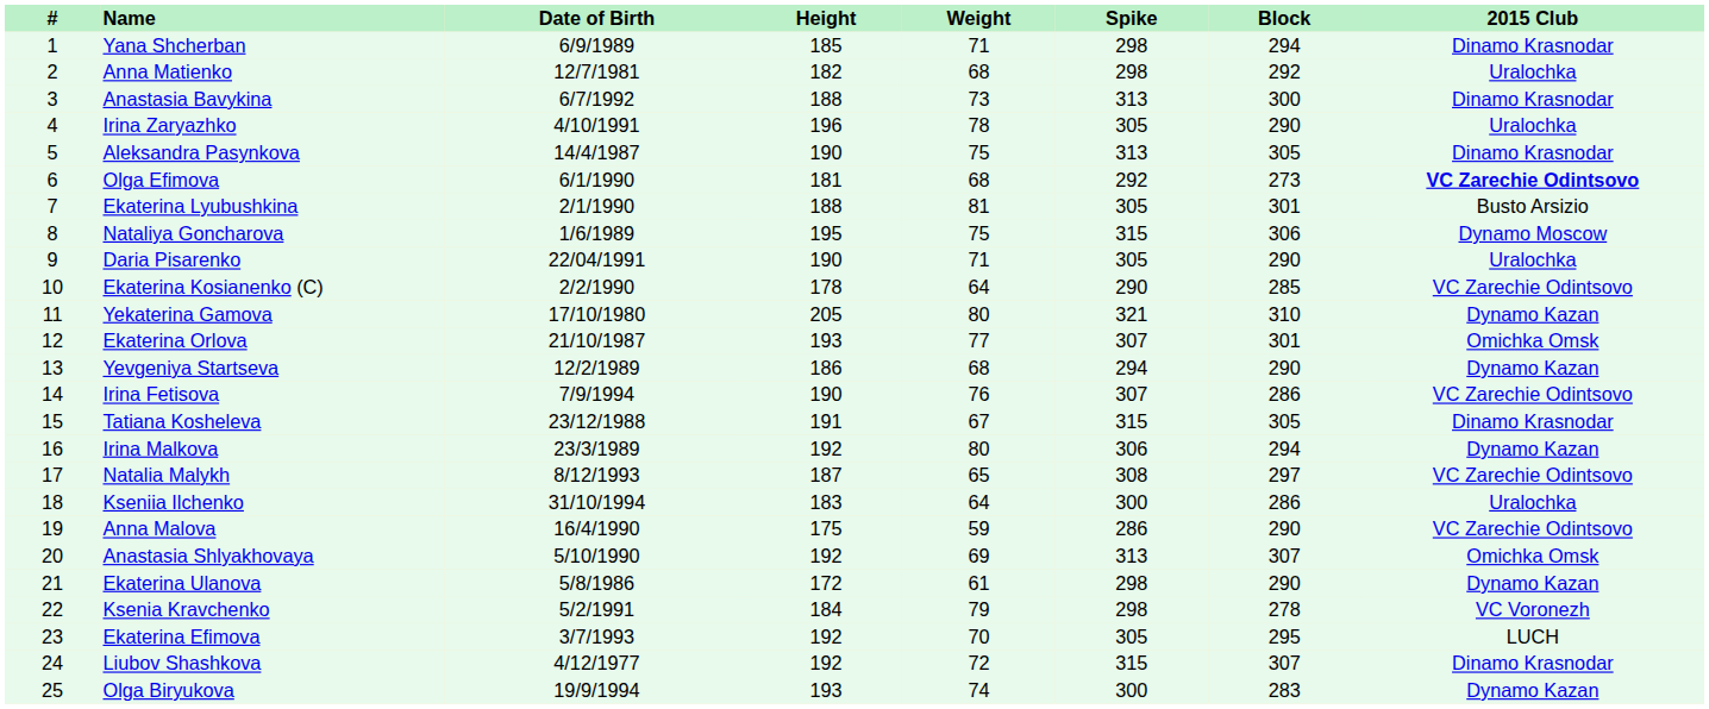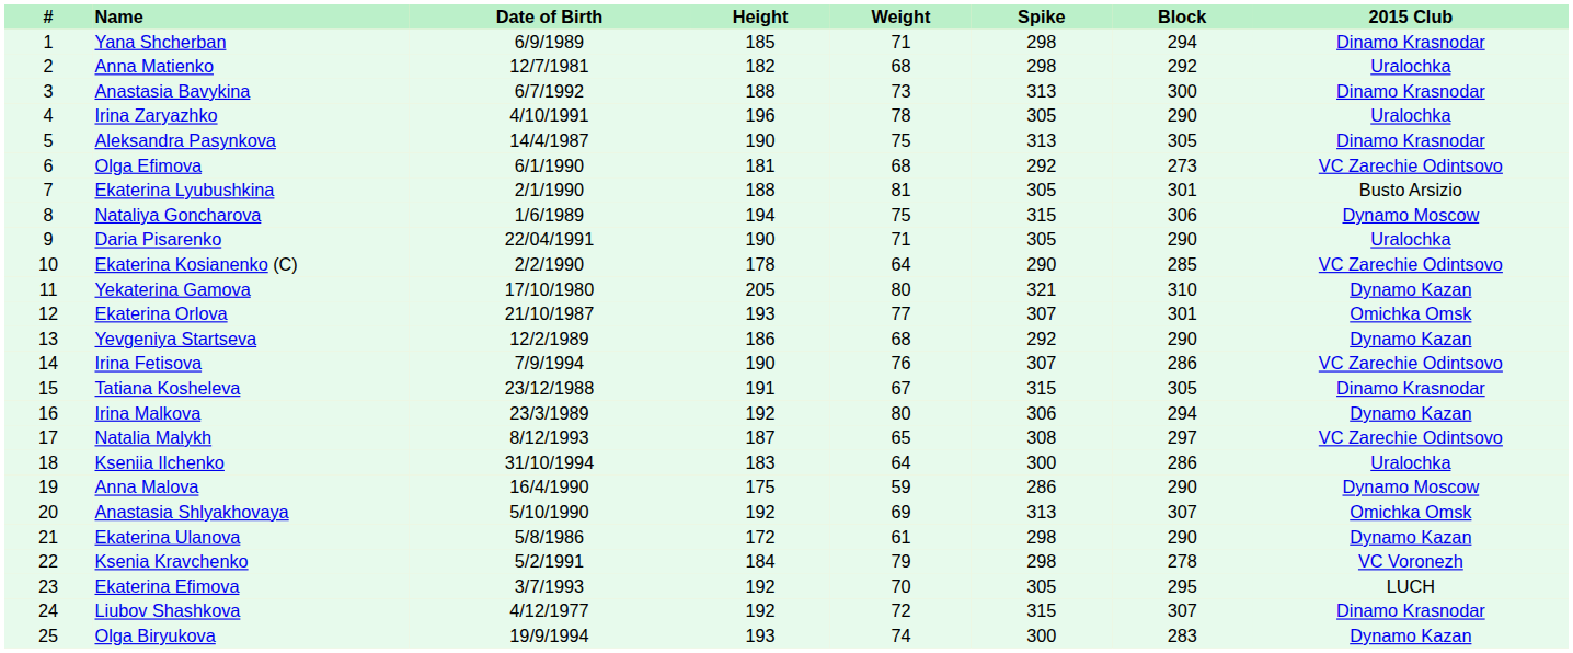 <table border=0 cellpadding=2 cellspacing=0  |- bgcolor=#FFECCE style="text-align:center; font-size:90%;" width=100%>
 <tr bgcolor=#BBF0C9>
 <th width=5%>#</th>
 <th width=18% align=left>Name</th>
 <th width=16%>Date of Birth</th>
 <th width=8%>Height</th>
 <th width=8%>Weight</th>
 <th width=8%>Spike</th>
 <th width=8%>Block</th>
 <th width=18%>2015 Club</th>
 </tr>
 <tr bgcolor=#E7FAEC>
 <td>1</td>
 <td align=left><a href='#'>Yana Shcherban</a></td>
 <td>6/9/1989</td>
 <td>185</td>
 <td>71</td>
 <td>298</td>
 <td>294</td>
 <td><a href='#'>Dinamo Krasnodar</a></td>
 </tr>
 <tr bgcolor=#E7FAEC>
 <td>2</td>
 <td align=left><a href='#'>Anna Matienko</a></td>
 <td>12/7/1981</td>
 <td>182</td>
 <td>68</td>
 <td>298</td>
 <td>292</td>
 <td><a href='#'>Uralochka</a></td>
 </tr>
 <tr bgcolor=#E7FAEC>
 <td>3</td>
 <td align=left><a href='#'>Anastasia Bavykina</a></td>
 <td>6/7/1992</td>
 <td>188</td>
 <td>73</td>
 <td>313</td>
 <td>300</td>
 <td><a href='#'>Dinamo Krasnodar</a></td>
 </tr>
 <tr bgcolor=#E7FAEC>
 <td>4</td>
 <td align=left><a href='#'>Irina Zaryazhko</a></td>
 <td>4/10/1991</td>
 <td>196</td>
 <td>78</td>
 <td>305</td>
 <td>290</td>
 <td><a href='#'>Uralochka</a></td>
 </tr>
 <tr bgcolor=#E7FAEC>
 <td>5</td>
 <td align=left><a href='#'>Aleksandra Pasynkova</a></td>
 <td>14/4/1987</td>
 <td>190</td>
 <td>75</td>
 <td>313</td>
 <td>305</td>
 <td><a href='#'>Dinamo Krasnodar</a></td>
 </tr>
 <tr bgcolor=#E7FAEC>
 <td>6</td>
 <td align=left><a href='#'>Olga Efimova</a></td>
 <td>6/1/1990</td>
 <td>181</td>
 <td>68</td>
 <td>292</td>
 <td>273</td>
-<td><strong><a href='#'>VC Zarechie Odintsovo</a></strong></td>
+<td><a href='#'>VC Zarechie Odintsovo</a></td>
 </tr>
 <tr bgcolor=#E7FAEC>
 <td>7</td>
 <td align=left><a href='#'>Ekaterina Lyubushkina</a></td>
 <td>2/1/1990</td>
 <td>188</td>
 <td>81</td>
 <td>305</td>
 <td>301</td>
 <td>Busto Arsizio</td>
 </tr>
 <tr bgcolor=#E7FAEC>
 <td>8</td>
 <td align=left><a href='#'>Nataliya Goncharova</a></td>
 <td>1/6/1989</td>
-<td>195</td>
+<td>194</td>
 <td>75</td>
 <td>315</td>
 <td>306</td>
 <td><a href='#'>Dynamo Moscow</a></td>
 </tr>
 <tr bgcolor=#E7FAEC>
 <td>9</td>
 <td align=left><a href='#'>Daria Pisarenko</a></td>
 <td>22/04/1991</td>
 <td>190</td>
 <td>71</td>
 <td>305</td>
 <td>290</td>
 <td><a href='#'>Uralochka</a></td>
 </tr>
 <tr bgcolor=#E7FAEC>
 <td>10</td>
 <td align=left><a href='#'>Ekaterina Kosianenko</a> (C)</td>
 <td>2/2/1990</td>
 <td>178</td>
 <td>64</td>
 <td>290</td>
 <td>285</td>
 <td><a href='#'>VC Zarechie Odintsovo</a></td>
 </tr>
 <tr bgcolor=#E7FAEC>
 <td>11</td>
 <td align=left><a href='#'>Yekaterina Gamova</a></td>
 <td>17/10/1980</td>
 <td>205</td>
 <td>80</td>
 <td>321</td>
 <td>310</td>
 <td><a href='#'>Dynamo Kazan</a></td>
 </tr>
 <tr bgcolor=#E7FAEC>
 <td>12</td>
 <td align=left><a href='#'>Ekaterina Orlova</a></td>
 <td>21/10/1987</td>
 <td>193</td>
 <td>77</td>
 <td>307</td>
 <td>301</td>
 <td><a href='#'>Omichka Omsk</a></td>
 </tr>
 <tr bgcolor=#E7FAEC>
 <td>13</td>
 <td align=left><a href='#'>Yevgeniya Startseva</a></td>
 <td>12/2/1989</td>
 <td>186</td>
 <td>68</td>
-<td>294</td>
+<td>292</td>
 <td>290</td>
 <td><a href='#'>Dynamo Kazan</a></td>
 </tr>
 <tr bgcolor=#E7FAEC>
 <td>14</td>
 <td align=left><a href='#'>Irina Fetisova</a></td>
 <td>7/9/1994</td>
 <td>190</td>
 <td>76</td>
 <td>307</td>
 <td>286</td>
 <td><a href='#'>VC Zarechie Odintsovo</a></td>
 </tr>
 <tr bgcolor=#E7FAEC>
 <td>15</td>
 <td align=left><a href='#'>Tatiana Kosheleva</a></td>
 <td>23/12/1988</td>
 <td>191</td>
 <td>67</td>
 <td>315</td>
 <td>305</td>
 <td><a href='#'>Dinamo Krasnodar</a></td>
 </tr>
 <tr bgcolor=#E7FAEC>
 <td>16</td>
 <td align=left><a href='#'>Irina Malkova</a></td>
 <td>23/3/1989</td>
 <td>192</td>
 <td>80</td>
 <td>306</td>
 <td>294</td>
 <td><a href='#'>Dynamo Kazan</a></td>
 </tr>
 <tr bgcolor=#E7FAEC>
 <td>17</td>
 <td align=left><a href='#'>Natalia Malykh</a></td>
 <td>8/12/1993</td>
 <td>187</td>
 <td>65</td>
 <td>308</td>
 <td>297</td>
 <td><a href='#'>VC Zarechie Odintsovo</a></td>
 </tr>
 <tr bgcolor=#E7FAEC>
 <td>18</td>
 <td align=left><a href='#'>Kseniia Ilchenko</a></td>
 <td>31/10/1994</td>
 <td>183</td>
 <td>64</td>
 <td>300</td>
 <td>286</td>
 <td><a href='#'>Uralochka</a></td>
 </tr>
 <tr bgcolor=#E7FAEC>
 <td>19</td>
 <td align=left><a href='#'>Anna Malova</a></td>
 <td>16/4/1990</td>
 <td>175</td>
 <td>59</td>
 <td>286</td>
 <td>290</td>
-<td><a href='#'>VC Zarechie Odintsovo</a></td>
+<td><a href='#'>Dynamo Moscow</a></td>
 </tr>
 <tr bgcolor=#E7FAEC>
 <td>20</td>
 <td align=left><a href='#'>Anastasia Shlyakhovaya</a></td>
 <td>5/10/1990</td>
 <td>192</td>
 <td>69</td>
 <td>313</td>
 <td>307</td>
 <td><a href='#'>Omichka Omsk</a></td>
 </tr>
 <tr bgcolor=#E7FAEC>
 <td>21</td>
 <td align=left><a href='#'>Ekaterina Ulanova</a></td>
 <td>5/8/1986</td>
 <td>172</td>
 <td>61</td>
 <td>298</td>
 <td>290</td>
 <td><a href='#'>Dynamo Kazan</a></td>
 </tr>
 <tr bgcolor=#E7FAEC>
 <td>22</td>
 <td align=left><a href='#'>Ksenia Kravchenko</a></td>
 <td>5/2/1991</td>
 <td>184</td>
 <td>79</td>
 <td>298</td>
 <td>278</td>
 <td><a href='#'>VC Voronezh</a></td>
 </tr>
 <tr bgcolor=#E7FAEC>
 <td>23</td>
 <td align=left><a href='#'>Ekaterina Efimova</a></td>
 <td>3/7/1993</td>
 <td>192</td>
 <td>70</td>
 <td>305</td>
 <td>295</td>
 <td>LUCH</td>
 </tr>
 <tr bgcolor=#E7FAEC>
 <td>24</td>
 <td align=left><a href='#'>Liubov Shashkova</a></td>
 <td>4/12/1977</td>
 <td>192</td>
 <td>72</td>
 <td>315</td>
 <td>307</td>
 <td><a href='#'>Dinamo Krasnodar</a></td>
 </tr>
 <tr bgcolor=#E7FAEC>
 <td>25</td>
 <td align=left><a href='#'>Olga Biryukova</a></td>
 <td>19/9/1994</td>
 <td>193</td>
 <td>74</td>
 <td>300</td>
 <td>283</td>
 <td><a href='#'>Dynamo Kazan</a></td>
 </tr>
 <tr>
 </tr>
 </table>
